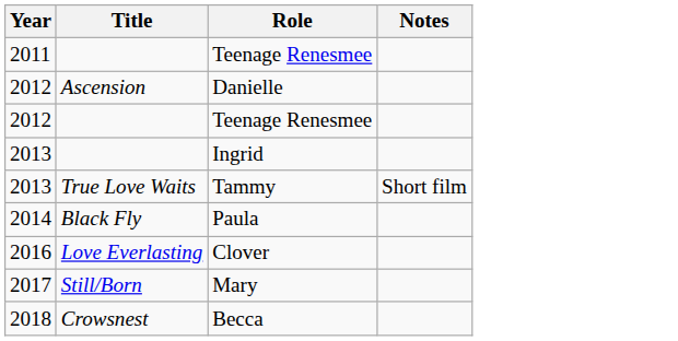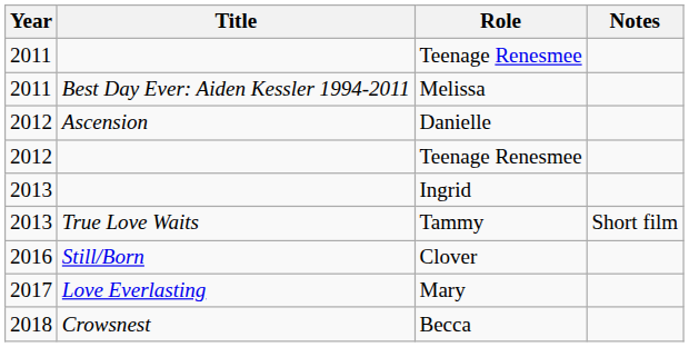 <table class="wikitable sortable">
 <tr>
 <th>Year</th>
 <th>Title</th>
 <th>Role</th>
 <th class="unsortable">Notes</th>
 </tr>
 <tr>
 <td>2011</td>
 <td><em></em></td>
 <td>Teenage <a href='#'>Renesmee</a></td>
+<td></td>
+</tr>
+<tr>
+<td>2011</td>
+<td><em>Best Day Ever: Aiden Kessler 1994-2011</em></td>
+<td>Melissa</td>
 <td></td>
 </tr>
 <tr>
 <td>2012</td>
 <td><em>Ascension</em></td>
 <td>Danielle</td>
 <td></td>
 </tr>
 <tr>
 <td>2012</td>
 <td><em></em></td>
 <td>Teenage Renesmee</td>
 <td></td>
 </tr>
 <tr>
 <td>2013</td>
 <td><em></em></td>
 <td>Ingrid</td>
 <td></td>
 </tr>
 <tr>
 <td>2013</td>
 <td><em>True Love Waits</em></td>
 <td>Tammy</td>
 <td>Short film</td>
 </tr>
 <tr>
-<td>2014</td>
-<td><em>Black Fly</em></td>
-<td>Paula</td>
-<td></td>
-</tr>
-<tr>
 <td>2016</td>
-<td><em><a href='#'>Love Everlasting</a></em></td>
+<td><em><a href='#'>Still/Born</a></em></td>
 <td>Clover</td>
 <td></td>
 </tr>
 <tr>
 <td>2017</td>
-<td><em><a href='#'>Still/Born</a></em></td>
+<td><em><a href='#'>Love Everlasting</a></em></td>
 <td>Mary</td>
 <td></td>
 </tr>
 <tr>
 <td>2018</td>
 <td><em>Crowsnest</em></td>
 <td>Becca</td>
 <td></td>
 </tr>
 </table>
